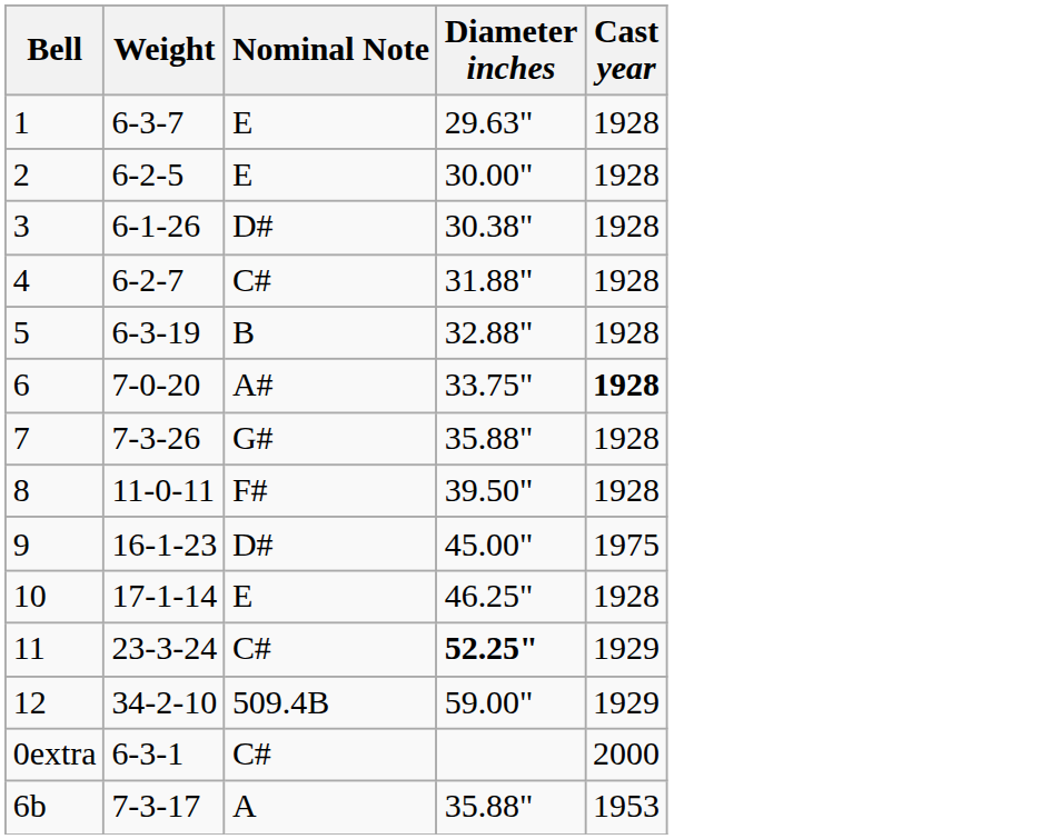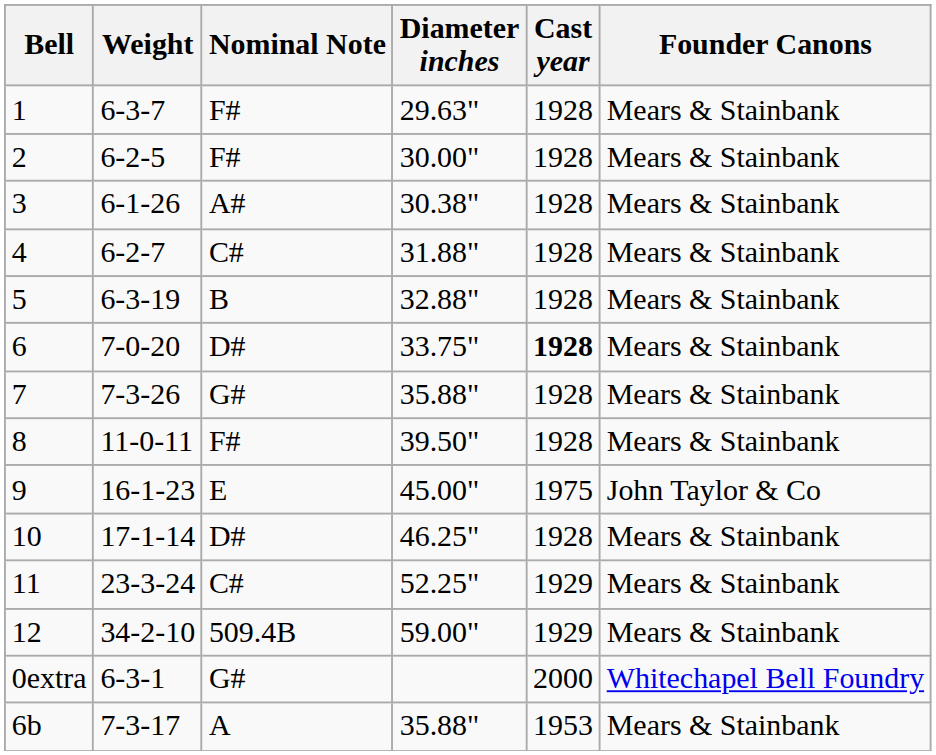 <table class = "wikitable">
 <tr>
 <th>Bell</th>
 <th>Weight</th>
 <th>Nominal Note</th>
 <th>Diameter<br><em>inches</em></th>
 <th>Cast<br><em>year</em></th>
+<th>Founder Canons</th>
 </tr>
 <tr>
 <td>1</td>
 <td>6-3-7</td>
-<td>E</td>
+<td>F#</td>
 <td>29.63"</td>
 <td>1928</td>
+<td>Mears & Stainbank</td>
 </tr>
 <tr>
 <td>2</td>
 <td>6-2-5</td>
-<td>E</td>
+<td>F#</td>
 <td>30.00"</td>
 <td>1928</td>
+<td>Mears & Stainbank</td>
 </tr>
 <tr>
 <td>3</td>
 <td>6-1-26</td>
-<td>D#</td>
+<td>A#</td>
 <td>30.38"</td>
 <td>1928</td>
+<td>Mears & Stainbank</td>
 </tr>
 <tr>
 <td>4</td>
 <td>6-2-7</td>
 <td>C#</td>
 <td>31.88"</td>
 <td>1928</td>
+<td>Mears & Stainbank</td>
 </tr>
 <tr>
 <td>5</td>
 <td>6-3-19</td>
 <td>B</td>
 <td>32.88"</td>
 <td>1928</td>
+<td>Mears & Stainbank</td>
 </tr>
 <tr>
 <td>6</td>
 <td>7-0-20</td>
-<td>A#</td>
+<td>D#</td>
 <td>33.75"</td>
 <td><strong>1928</strong></td>
+<td>Mears & Stainbank</td>
 </tr>
 <tr>
 <td>7</td>
 <td>7-3-26</td>
 <td>G#</td>
 <td>35.88"</td>
 <td>1928</td>
+<td>Mears & Stainbank</td>
 </tr>
 <tr>
 <td>8</td>
 <td>11-0-11</td>
 <td>F#</td>
 <td>39.50"</td>
 <td>1928</td>
+<td>Mears & Stainbank</td>
 </tr>
 <tr>
 <td>9</td>
 <td>16-1-23</td>
-<td>D#</td>
+<td>E</td>
 <td>45.00"</td>
 <td>1975</td>
+<td>John Taylor & Co</td>
 </tr>
 <tr>
 <td>10</td>
 <td>17-1-14</td>
-<td>E</td>
+<td>D#</td>
 <td>46.25"</td>
 <td>1928</td>
+<td>Mears & Stainbank</td>
 </tr>
 <tr>
 <td>11</td>
 <td>23-3-24</td>
 <td>C#</td>
-<td><strong>52.25"</strong></td>
+<td>52.25"</td>
 <td>1929</td>
+<td>Mears & Stainbank</td>
 </tr>
 <tr>
 <td>12</td>
 <td>34-2-10</td>
 <td>509.4B</td>
 <td>59.00"</td>
 <td>1929</td>
+<td>Mears & Stainbank</td>
 </tr>
 <tr>
 <td>0extra</td>
 <td>6-3-1</td>
-<td>C#</td>
+<td>G#</td>
 <td></td>
 <td>2000</td>
+<td><a href='#'>Whitechapel Bell Foundry</a></td>
 </tr>
 <tr>
 <td>6b</td>
 <td>7-3-17</td>
 <td>A</td>
 <td>35.88"</td>
 <td>1953</td>
+<td>Mears & Stainbank</td>
 </tr>
 </table>
